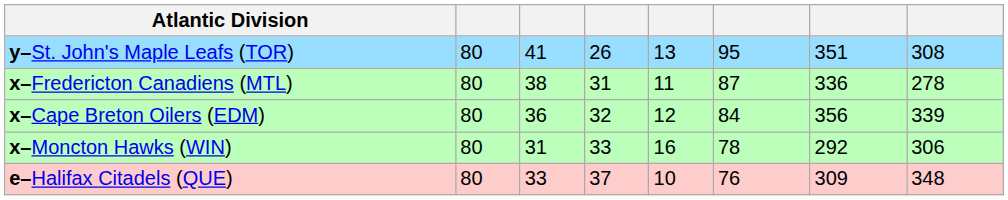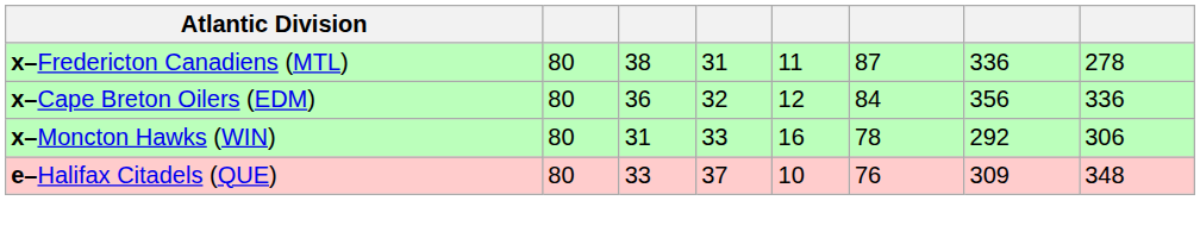 <table class="wikitable" style="width:50em">
 <tr>
 <th width="35%">Atlantic Division</th>
 <th width="5%"></th>
 <th width="5%"></th>
 <th width="5%"></th>
 <th width="5%"></th>
 <th width="7.5%"></th>
 <th width="7.5%"></th>
 <th width="7.5%"></th>
-</tr>
-<tr bgcolor="#97DEFF">
-<td><strong>y–</strong><a href='#'>St. John's Maple Leafs</a> (<a href='#'>TOR</a>)</td>
-<td>80</td>
-<td>41</td>
-<td>26</td>
-<td>13</td>
-<td>95</td>
-<td>351</td>
-<td>308</td>
 </tr>
 <tr bgcolor="#bbffbb">
 <td><strong>x–</strong><a href='#'>Fredericton Canadiens</a> (<a href='#'>MTL</a>)</td>
 <td>80</td>
 <td>38</td>
 <td>31</td>
 <td>11</td>
 <td>87</td>
 <td>336</td>
 <td>278</td>
 </tr>
 <tr bgcolor="#bbffbb">
 <td><strong>x–</strong><a href='#'>Cape Breton Oilers</a> (<a href='#'>EDM</a>)</td>
 <td>80</td>
 <td>36</td>
 <td>32</td>
 <td>12</td>
 <td>84</td>
 <td>356</td>
-<td>339</td>
+<td>336</td>
 </tr>
 <tr bgcolor="#bbffbb">
 <td><strong>x–</strong><a href='#'>Moncton Hawks</a> (<a href='#'>WIN</a>)</td>
 <td>80</td>
 <td>31</td>
 <td>33</td>
 <td>16</td>
 <td>78</td>
 <td>292</td>
 <td>306</td>
 </tr>
 <tr bgcolor="#ffcccc">
 <td><strong>e–</strong><a href='#'>Halifax Citadels</a> (<a href='#'>QUE</a>)</td>
 <td>80</td>
 <td>33</td>
 <td>37</td>
 <td>10</td>
 <td>76</td>
 <td>309</td>
 <td>348</td>
 </tr>
 </table>
